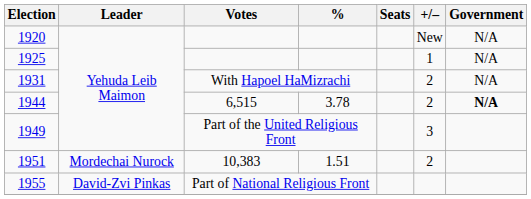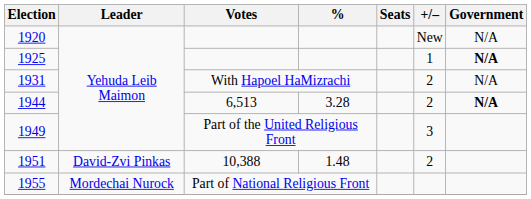 <table class=wikitable style=text-align:center>
 <tr>
 <th>Election</th>
 <th>Leader</th>
 <th>Votes</th>
 <th>%</th>
 <th>Seats</th>
 <th>+/–</th>
 <th>Government</th>
 </tr>
 <tr>
 <td><a href='#'>1920</a></td>
 <td rowspan=5><a href='#'>Yehuda Leib Maimon</a></td>
 <td></td>
 <td></td>
 <td></td>
 <td>New</td>
 <td>N/A</td>
 </tr>
 <tr>
 <td><a href='#'>1925</a></td>
 <td></td>
 <td></td>
 <td></td>
 <td> 1</td>
-<td>N/A</td>
+<td><strong>N/A</strong></td>
 </tr>
 <tr>
 <td><a href='#'>1931</a></td>
 <td colspan=2>With <a href='#'>Hapoel HaMizrachi</a></td>
 <td></td>
 <td> 2</td>
 <td>N/A</td>
 </tr>
 <tr>
 <td><a href='#'>1944</a></td>
-<td>6,515</td>
-<td>3.78</td>
+<td>6,513</td>
+<td>3.28</td>
 <td></td>
 <td> 2</td>
 <td><strong>N/A</strong></td>
 </tr>
 <tr>
 <td><a href='#'>1949</a></td>
 <td colspan=2>Part of the <a href='#'>United Religious Front</a></td>
 <td></td>
 <td> 3</td>
 <td></td>
 </tr>
 <tr>
 <td><a href='#'>1951</a></td>
-<td><a href='#'>Mordechai Nurock</a></td>
-<td>10,383</td>
-<td>1.51</td>
+<td><a href='#'>David-Zvi Pinkas</a></td>
+<td>10,388</td>
+<td>1.48</td>
 <td></td>
 <td> 2</td>
 <td></td>
 </tr>
 <tr>
 <td><a href='#'>1955</a></td>
-<td><a href='#'>David-Zvi Pinkas</a></td>
+<td><a href='#'>Mordechai Nurock</a></td>
 <td colspan=2>Part of <a href='#'>National Religious Front</a></td>
 <td></td>
 <td></td>
 <td></td>
 </tr>
 <tr>
 </tr>
 </table>
